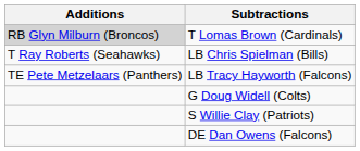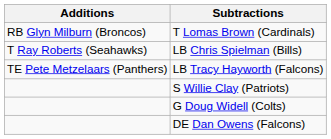 <table class="wikitable">
 <tr>
 <th>Additions</th>
 <th>Subtractions</th>
 </tr>
 <tr>
-<td style="background: lightgrey;">RB <a href='#'>Glyn Milburn</a> (Broncos)</td>
+<td>RB <a href='#'>Glyn Milburn</a> (Broncos)</td>
 <td>T <a href='#'>Lomas Brown</a> (Cardinals)</td>
 </tr>
 <tr>
 <td>T <a href='#'>Ray Roberts</a> (Seahawks)</td>
 <td>LB <a href='#'>Chris Spielman</a> (Bills)</td>
 </tr>
 <tr>
 <td>TE <a href='#'>Pete Metzelaars</a> (Panthers)</td>
 <td>LB <a href='#'>Tracy Hayworth</a> (Falcons)</td>
 </tr>
 <tr>
 <td></td>
-<td>G <a href='#'>Doug Widell</a> (Colts)</td>
+<td>S <a href='#'>Willie Clay</a> (Patriots)</td>
 </tr>
 <tr>
 <td></td>
-<td>S <a href='#'>Willie Clay</a> (Patriots)</td>
+<td>G <a href='#'>Doug Widell</a> (Colts)</td>
 </tr>
 <tr>
 <td></td>
 <td>DE <a href='#'>Dan Owens</a> (Falcons)</td>
 </tr>
 </table>
